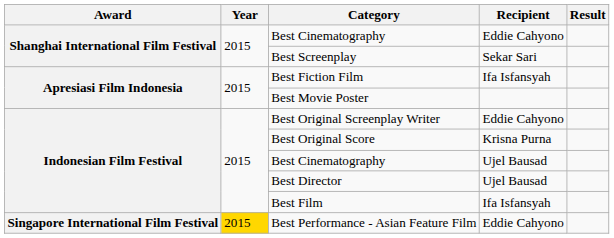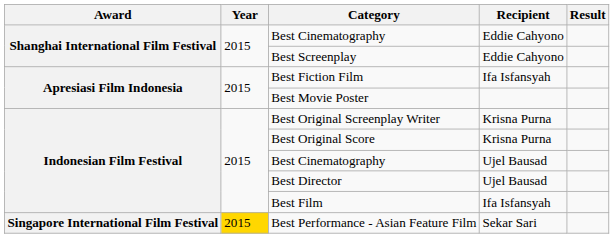 <table class="wikitable">
 <tr>
 <th scope="col">Award</th>
 <th scope="col" width="50">Year</th>
 <th scope="col">Category</th>
 <th scope="col">Recipient</th>
 <th scope="col">Result</th>
 </tr>
 <tr>
 <th rowspan="2" scope="row">Shanghai International Film Festival</th>
 <td rowspan="2">2015</td>
 <td>Best Cinematography</td>
 <td>Eddie Cahyono</td>
 <td></td>
 </tr>
 <tr>
 <td>Best Screenplay</td>
-<td>Sekar Sari</td>
+<td>Eddie Cahyono</td>
 <td></td>
 </tr>
 <tr>
 <th rowspan="2" scope="row">Apresiasi Film Indonesia</th>
 <td rowspan="2">2015</td>
 <td>Best Fiction Film</td>
 <td>Ifa Isfansyah</td>
 <td></td>
 </tr>
 <tr>
 <td>Best Movie Poster</td>
 <td></td>
 <td></td>
 </tr>
 <tr>
 <th rowspan="5" scope="row">Indonesian Film Festival</th>
 <td rowspan="5">2015</td>
 <td>Best Original Screenplay Writer</td>
-<td>Eddie Cahyono</td>
+<td>Krisna Purna</td>
 <td></td>
 </tr>
 <tr>
 <td>Best Original Score</td>
 <td>Krisna Purna</td>
 <td></td>
 </tr>
 <tr>
 <td>Best Cinematography</td>
 <td>Ujel Bausad</td>
 <td></td>
 </tr>
 <tr>
 <td>Best Director</td>
 <td>Ujel Bausad</td>
 <td></td>
 </tr>
 <tr>
 <td>Best Film</td>
 <td>Ifa Isfansyah</td>
 <td></td>
 </tr>
 <tr>
 <th rowspan="1" scope="row">Singapore International Film Festival</th>
 <td rowspan="1" style="background: gold;">2015</td>
 <td>Best Performance - Asian Feature Film</td>
-<td>Eddie Cahyono</td>
+<td>Sekar Sari</td>
 <td></td>
 </tr>
 </table>
